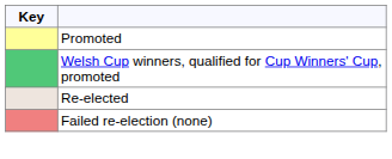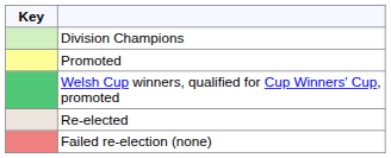 <table bgcolor="#f7f8ff" cellpadding="3" cellspacing="0" border="1" style="font-size: 95%; border: 1px solid grey; border-collapse: collapse; text-align: center;">
 <tr>
 <th width=50>Key</th>
 <th width=350></th>
+</tr>
+<tr>
+<td style="background:#D0F0C0;" width="20"></td>
+<td bgcolor="#ffffff" align="left">Division Champions</td>
 </tr>
 <tr>
 <td style="background:#FFFF99;" width="20"></td>
 <td bgcolor="#ffffff" align="left">Promoted</td>
 </tr>
 <tr>
 <td style="background: #50C878" width="20"></td>
 <td bgcolor="#ffffff" align="left"><a href='#'>Welsh Cup</a> winners, qualified for <a href='#'>Cup Winners' Cup</a>, promoted</td>
 </tr>
 <tr>
 <td style="background: #eee5de" width="20"></td>
 <td bgcolor="#ffffff" align=left>Re-elected</td>
 </tr>
 <tr>
 <td style="background: #F08080" width="20"></td>
 <td bgcolor="#ffffff" align="left">Failed re-election (none)</td>
 </tr>
 </table>
